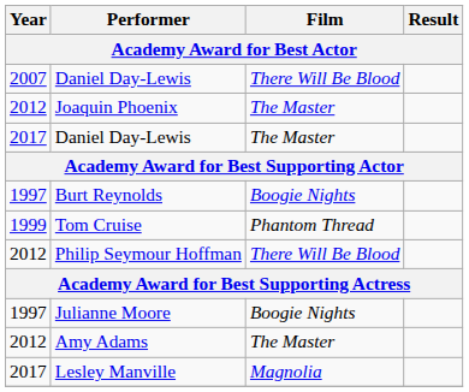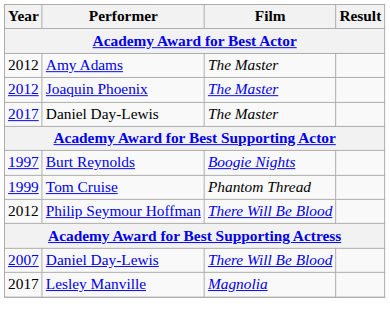 <table class="wikitable">
 <tr>
 <th>Year</th>
 <th>Performer</th>
 <th>Film</th>
 <th>Result</th>
 </tr>
 <tr>
 <th colspan="4"><a href='#'>Academy Award for Best Actor</a></th>
 </tr>
 <tr>
-<td><a href='#'>2007</a></td>
-<td><a href='#'>Daniel Day-Lewis</a></td>
-<td><em><a href='#'>There Will Be Blood</a></em></td>
+<td>2012</td>
+<td><a href='#'>Amy Adams</a></td>
+<td><em>The Master</em></td>
 <td></td>
 </tr>
 <tr>
 <td><a href='#'>2012</a></td>
 <td><a href='#'>Joaquin Phoenix</a></td>
 <td><em><a href='#'>The Master</a></em></td>
 <td></td>
 </tr>
 <tr>
 <td><a href='#'>2017</a></td>
 <td>Daniel Day-Lewis</td>
 <td><em>The Master</em></td>
 <td></td>
 </tr>
 <tr>
 <th colspan="4"><a href='#'>Academy Award for Best Supporting Actor</a></th>
 </tr>
 <tr>
 <td><a href='#'>1997</a></td>
 <td><a href='#'>Burt Reynolds</a></td>
 <td><em><a href='#'>Boogie Nights</a></em></td>
 <td></td>
 </tr>
 <tr>
 <td><a href='#'>1999</a></td>
 <td><a href='#'>Tom Cruise</a></td>
 <td><em>Phantom Thread</em></td>
 <td></td>
 </tr>
 <tr>
 <td>2012</td>
 <td><a href='#'>Philip Seymour Hoffman</a></td>
 <td><em><a href='#'>There Will Be Blood</a></em></td>
 <td></td>
 </tr>
 <tr>
 <th colspan="4"><a href='#'>Academy Award for Best Supporting Actress</a></th>
 </tr>
 <tr>
-<td>1997</td>
-<td><a href='#'>Julianne Moore</a></td>
-<td><em>Boogie Nights</em></td>
-<td></td>
-</tr>
-<tr>
-<td>2012</td>
-<td><a href='#'>Amy Adams</a></td>
-<td><em>The Master</em></td>
+<td><a href='#'>2007</a></td>
+<td><a href='#'>Daniel Day-Lewis</a></td>
+<td><em><a href='#'>There Will Be Blood</a></em></td>
 <td></td>
 </tr>
 <tr>
 <td>2017</td>
 <td><a href='#'>Lesley Manville</a></td>
 <td><em><a href='#'>Magnolia</a></em></td>
 <td></td>
 </tr>
 <tr>
 </tr>
 </table>
